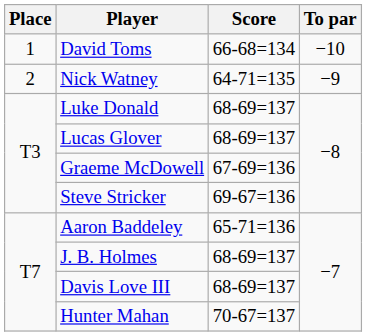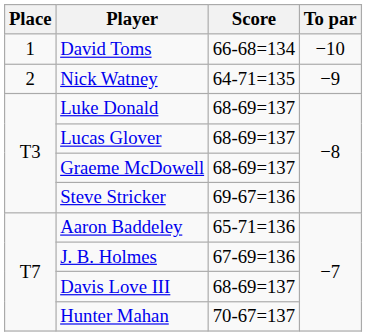 <table class="wikitable">
 <tr>
 <th>Place</th>
 <th>Player</th>
 <th>Score</th>
 <th>To par</th>
 </tr>
 <tr>
 <td align=center>1</td>
 <td> <a href='#'>David Toms</a></td>
 <td align=center>66-68=134</td>
 <td align=center>−10</td>
 </tr>
 <tr>
 <td align=center>2</td>
 <td> <a href='#'>Nick Watney</a></td>
 <td align=center>64-71=135</td>
 <td align=center>−9</td>
 </tr>
 <tr>
 <td align=center rowspan="4">T3</td>
 <td> <a href='#'>Luke Donald</a></td>
 <td align=center>68-69=137</td>
 <td rowspan="4" align=center>−8</td>
 </tr>
 <tr>
 <td> <a href='#'>Lucas Glover</a></td>
 <td align=center>68-69=137</td>
 </tr>
 <tr>
 <td> <a href='#'>Graeme McDowell</a></td>
-<td align=center>67-69=136</td>
+<td align=center>68-69=137</td>
 </tr>
 <tr>
 <td> <a href='#'>Steve Stricker</a></td>
 <td align=center>69-67=136</td>
 </tr>
 <tr>
 <td align=center rowspan="4">T7</td>
 <td> <a href='#'>Aaron Baddeley</a></td>
 <td align=center>65-71=136</td>
 <td rowspan="4" align=center>−7</td>
 </tr>
 <tr>
 <td> <a href='#'>J. B. Holmes</a></td>
-<td align=center>68-69=137</td>
+<td align=center>67-69=136</td>
 </tr>
 <tr>
 <td> <a href='#'>Davis Love III</a></td>
 <td align=center>68-69=137</td>
 </tr>
 <tr>
 <td> <a href='#'>Hunter Mahan</a></td>
 <td align=center>70-67=137</td>
 </tr>
 </table>
